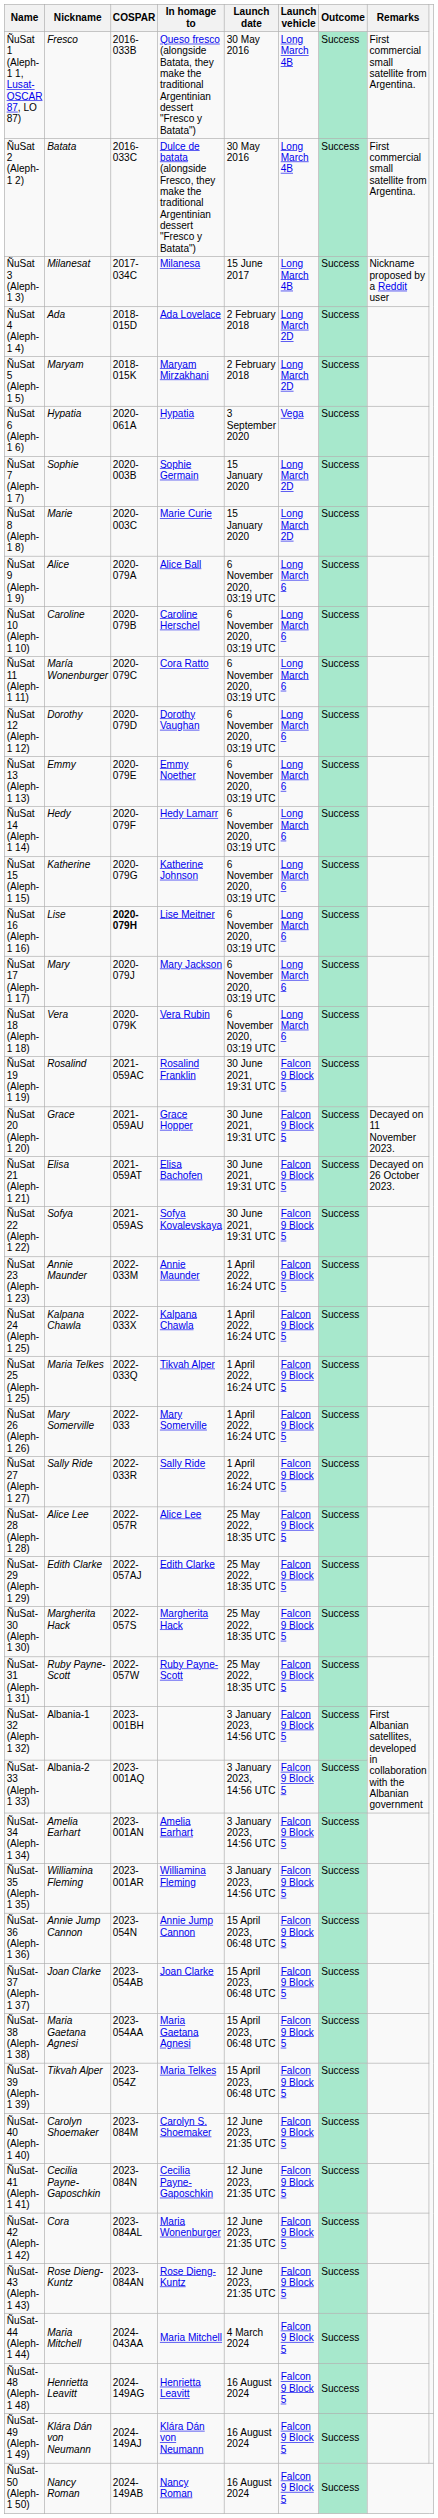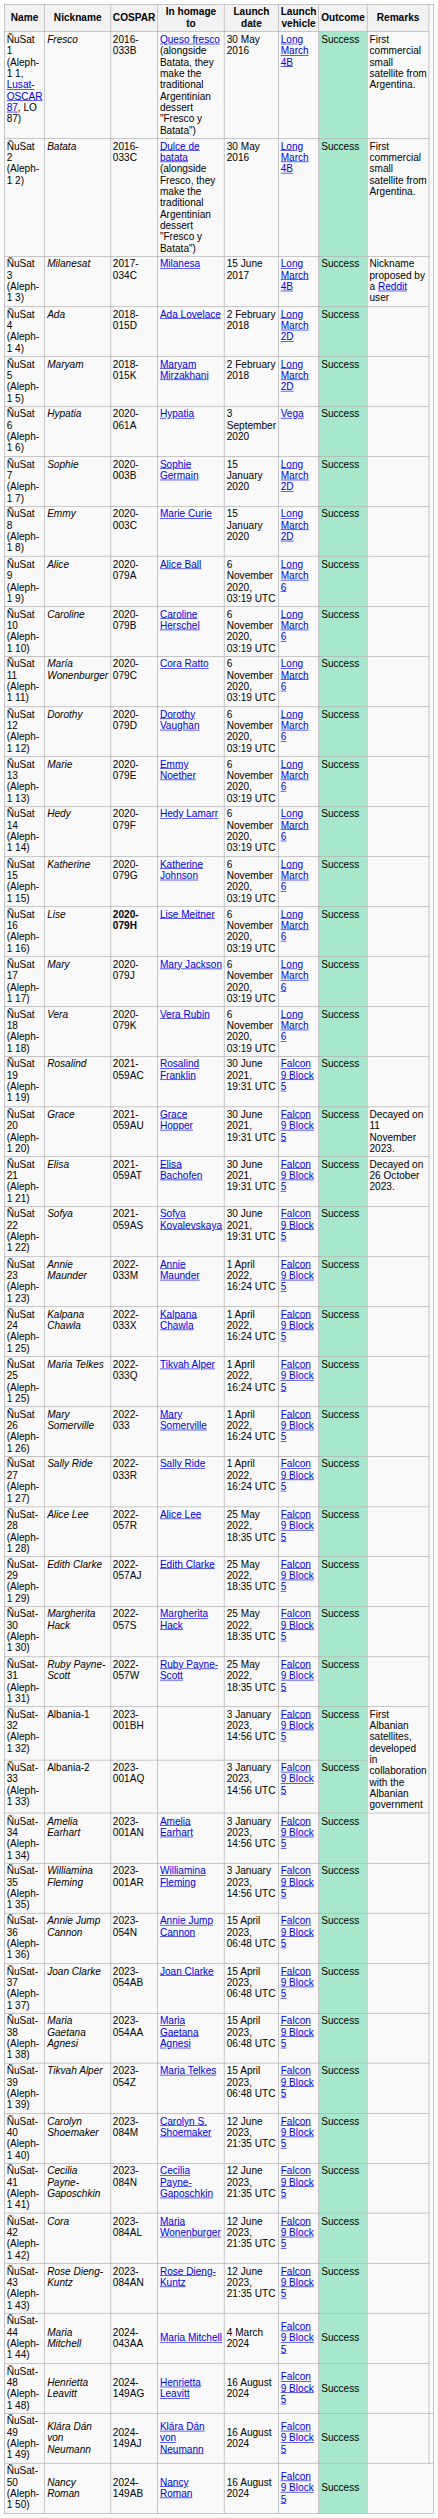 <table class="wikitable">
 <tr>
 <th width="10%">Name</th>
 <th width="5%">Nickname</th>
 <th width="5%">COSPAR</th>
 <th width="30%">In homage to</th>
 <th width="12%">Launch date</th>
 <th width="10%">Launch vehicle</th>
 <th width="8%">Outcome</th>
 <th width="20%">Remarks</th>
 </tr>
 <tr valign="top">
 <td>ÑuSat 1 (Aleph-1 1,<br><a href='#'>Lusat-OSCAR 87</a>, LO 87)</td>
 <td><em>Fresco</em></td>
 <td>2016-033B</td>
 <td><a href='#'>Queso fresco</a> (alongside Batata, they make the traditional Argentinian dessert "Fresco y Batata")</td>
 <td>30 May 2016</td>
 <td><a href='#'>Long March 4B</a></td>
 <td style="background:#A7E8CC">Success</td>
 <td>First commercial small satellite from Argentina.</td>
 </tr>
 <tr valign="top">
 <td>ÑuSat 2 (Aleph-1 2)</td>
 <td><em>Batata</em></td>
 <td>2016-033C</td>
 <td><a href='#'>Dulce de batata</a> (alongside Fresco, they make the traditional Argentinian dessert "Fresco y Batata")</td>
 <td>30 May 2016</td>
 <td><a href='#'>Long March 4B</a></td>
 <td style="background:#A7E8CC">Success</td>
 <td>First commercial small satellite from Argentina.</td>
 </tr>
 <tr valign="top">
 <td>ÑuSat 3 (Aleph-1 3)</td>
 <td><em>Milanesat</em></td>
 <td>2017-034C</td>
 <td><a href='#'>Milanesa</a></td>
 <td>15 June 2017</td>
 <td><a href='#'>Long March 4B</a></td>
 <td style="background:#A7E8CC">Success</td>
 <td>Nickname proposed by a <a href='#'>Reddit</a> user</td>
 </tr>
 <tr valign="top">
 <td>ÑuSat 4 (Aleph-1 4)</td>
 <td><em>Ada</em></td>
 <td>2018-015D</td>
 <td><a href='#'>Ada Lovelace</a></td>
 <td>2 February 2018</td>
 <td><a href='#'>Long March 2D</a></td>
 <td style="background:#A7E8CC">Success</td>
 <td></td>
 </tr>
 <tr valign="top">
 <td>ÑuSat 5 (Aleph-1 5)</td>
 <td><em>Maryam</em></td>
 <td>2018-015K</td>
 <td><a href='#'>Maryam Mirzakhani</a></td>
 <td>2 February 2018</td>
 <td><a href='#'>Long March 2D</a></td>
 <td style="background:#A7E8CC">Success </td>
 <td></td>
 </tr>
 <tr valign="top">
 <td>ÑuSat 6 (Aleph-1 6)</td>
 <td><em>Hypatia</em></td>
 <td>2020-061A</td>
 <td><a href='#'>Hypatia</a></td>
 <td>3 September 2020</td>
 <td><a href='#'>Vega</a></td>
 <td style="background:#A7E8CC">Success</td>
 <td></td>
 </tr>
 <tr valign="top">
 <td>ÑuSat 7 (Aleph-1 7)</td>
 <td><em>Sophie</em></td>
 <td>2020-003B</td>
 <td><a href='#'>Sophie Germain</a></td>
 <td>15 January 2020</td>
 <td><a href='#'>Long March 2D</a></td>
 <td style="background:#A7E8CC">Success</td>
 <td></td>
 </tr>
 <tr valign="top">
 <td>ÑuSat 8 (Aleph-1 8)</td>
-<td><em>Marie</em></td>
+<td><em>Emmy</em></td>
 <td>2020-003C</td>
 <td><a href='#'>Marie Curie</a></td>
 <td>15 January 2020</td>
 <td><a href='#'>Long March 2D</a></td>
 <td style="background:#A7E8CC">Success</td>
 <td></td>
 </tr>
 <tr valign="top">
 <td>ÑuSat 9 (Aleph-1 9)</td>
 <td><em>Alice</em></td>
 <td>2020-079A</td>
 <td><a href='#'>Alice Ball</a></td>
 <td>6 November 2020,<br>03:19 UTC</td>
 <td><a href='#'>Long March 6</a></td>
 <td style="background:#A7E8CC">Success</td>
 <td></td>
 </tr>
 <tr valign="top">
 <td>ÑuSat 10 (Aleph-1 10)</td>
 <td><em>Caroline</em></td>
 <td>2020-079B</td>
 <td><a href='#'>Caroline Herschel</a></td>
 <td>6 November 2020,<br>03:19 UTC</td>
 <td><a href='#'>Long March 6</a></td>
 <td style="background:#A7E8CC">Success</td>
 <td></td>
 </tr>
 <tr valign="top">
 <td>ÑuSat 11 (Aleph-1 11)</td>
 <td><em>María Wonenburger</em></td>
 <td>2020-079C</td>
 <td><a href='#'>Cora Ratto</a></td>
 <td>6 November 2020,<br>03:19 UTC</td>
 <td><a href='#'>Long March 6</a></td>
 <td style="background:#A7E8CC">Success</td>
 <td></td>
 </tr>
 <tr valign="top">
 <td>ÑuSat 12 (Aleph-1 12)</td>
 <td><em>Dorothy</em></td>
 <td>2020-079D</td>
 <td><a href='#'>Dorothy Vaughan</a></td>
 <td>6 November 2020,<br>03:19 UTC</td>
 <td><a href='#'>Long March 6</a></td>
 <td style="background:#A7E8CC">Success</td>
 <td></td>
 </tr>
 <tr valign="top">
 <td>ÑuSat 13 (Aleph-1 13)</td>
-<td><em>Emmy</em></td>
+<td><em>Marie</em></td>
 <td>2020-079E</td>
 <td><a href='#'>Emmy Noether</a></td>
 <td>6 November 2020,<br>03:19 UTC</td>
 <td><a href='#'>Long March 6</a></td>
 <td style="background:#A7E8CC">Success</td>
 <td></td>
 </tr>
 <tr valign="top">
 <td>ÑuSat 14 (Aleph-1 14)</td>
 <td><em>Hedy</em></td>
 <td>2020-079F</td>
 <td><a href='#'>Hedy Lamarr</a></td>
 <td>6 November 2020,<br>03:19 UTC</td>
 <td><a href='#'>Long March 6</a></td>
 <td style="background:#A7E8CC">Success</td>
 <td></td>
 </tr>
 <tr valign="top">
 <td>ÑuSat 15 (Aleph-1 15)</td>
 <td><em>Katherine</em></td>
 <td>2020-079G</td>
 <td><a href='#'>Katherine Johnson</a></td>
 <td>6 November 2020,<br>03:19 UTC</td>
 <td><a href='#'>Long March 6</a></td>
 <td style="background:#A7E8CC">Success</td>
 <td></td>
 </tr>
 <tr valign="top">
 <td>ÑuSat 16 (Aleph-1 16)</td>
 <td><em>Lise</em></td>
 <td><strong>2020-079H</strong></td>
 <td><a href='#'>Lise Meitner</a></td>
 <td>6 November 2020,<br>03:19 UTC</td>
 <td><a href='#'>Long March 6</a></td>
 <td style="background:#A7E8CC">Success</td>
 <td></td>
 </tr>
 <tr valign="top">
 <td>ÑuSat 17 (Aleph-1 17)</td>
 <td><em>Mary</em></td>
 <td>2020-079J</td>
 <td><a href='#'>Mary Jackson</a></td>
 <td>6 November 2020,<br>03:19 UTC</td>
 <td><a href='#'>Long March 6</a></td>
 <td style="background:#A7E8CC">Success</td>
 <td></td>
 </tr>
 <tr valign="top">
 <td>ÑuSat 18 (Aleph-1 18)</td>
 <td><em>Vera</em></td>
 <td>2020-079K</td>
 <td><a href='#'>Vera Rubin</a></td>
 <td>6 November 2020,<br>03:19 UTC</td>
 <td><a href='#'>Long March 6</a></td>
 <td style="background:#A7E8CC">Success</td>
 <td></td>
 </tr>
 <tr valign="top">
 <td>ÑuSat 19 (Aleph-1 19)</td>
 <td><em>Rosalind</em></td>
 <td>2021-059AC</td>
 <td><a href='#'>Rosalind Franklin</a></td>
 <td>30 June 2021,<br>19:31 UTC</td>
 <td><a href='#'>Falcon 9 Block 5</a></td>
 <td style="background:#A7E8CC">Success</td>
 <td></td>
 </tr>
 <tr valign="top">
 <td>ÑuSat 20 (Aleph-1 20)</td>
 <td><em>Grace</em></td>
 <td>2021-059AU</td>
 <td><a href='#'>Grace Hopper</a></td>
 <td>30 June 2021,<br>19:31 UTC</td>
 <td><a href='#'>Falcon 9 Block 5</a></td>
 <td style="background:#A7E8CC">Success</td>
 <td>Decayed on 11 November 2023.</td>
 </tr>
 <tr valign="top">
 <td>ÑuSat 21 (Aleph-1 21)</td>
 <td><em>Elisa</em></td>
 <td>2021-059AT</td>
 <td><a href='#'>Elisa Bachofen</a></td>
 <td>30 June 2021,<br>19:31 UTC</td>
 <td><a href='#'>Falcon 9 Block 5</a></td>
 <td style="background:#A7E8CC">Success</td>
 <td>Decayed on 26 October 2023.</td>
 </tr>
 <tr valign="top">
 <td>ÑuSat 22 (Aleph-1 22)</td>
 <td><em>Sofya</em></td>
 <td>2021-059AS</td>
 <td><a href='#'>Sofya Kovalevskaya</a></td>
 <td>30 June 2021,<br>19:31 UTC</td>
 <td><a href='#'>Falcon 9 Block 5</a></td>
 <td style="background:#A7E8CC">Success</td>
 <td></td>
 </tr>
 <tr valign="top">
 <td>ÑuSat 23 (Aleph-1 23)</td>
 <td><em>Annie Maunder</em></td>
 <td>2022-033M</td>
 <td><a href='#'>Annie Maunder</a></td>
 <td>1 April 2022,<br>16:24 UTC</td>
 <td><a href='#'>Falcon 9 Block 5</a></td>
 <td style="background:#A7E8CC">Success</td>
 <td></td>
 </tr>
 <tr valign="top">
 <td>ÑuSat 24 (Aleph-1 25)</td>
 <td><em>Kalpana Chawla</em></td>
 <td>2022-033X</td>
 <td><a href='#'>Kalpana Chawla</a></td>
 <td>1 April 2022,<br>16:24 UTC</td>
 <td><a href='#'>Falcon 9 Block 5</a></td>
 <td style="background:#A7E8CC">Success</td>
 <td></td>
 </tr>
 <tr valign="top">
 <td>ÑuSat 25 (Aleph-1 25)</td>
 <td><em>Maria Telkes</em></td>
 <td>2022-033Q</td>
 <td><a href='#'>Tikvah Alper</a></td>
 <td>1 April 2022,<br>16:24 UTC</td>
 <td><a href='#'>Falcon 9 Block 5</a></td>
 <td style="background:#A7E8CC">Success</td>
 <td></td>
 </tr>
 <tr valign="top">
 <td>ÑuSat 26 (Aleph-1 26)</td>
 <td><em>Mary Somerville</em></td>
 <td>2022-033</td>
 <td><a href='#'>Mary Somerville</a></td>
 <td>1 April 2022,<br>16:24 UTC</td>
 <td><a href='#'>Falcon 9 Block 5</a></td>
 <td style="background:#A7E8CC">Success</td>
 <td></td>
 </tr>
 <tr valign="top">
 <td>ÑuSat 27 (Aleph-1 27)</td>
 <td><em>Sally Ride</em></td>
 <td>2022-033R</td>
 <td><a href='#'>Sally Ride</a></td>
 <td>1 April 2022,<br>16:24 UTC</td>
 <td><a href='#'>Falcon 9 Block 5</a></td>
 <td style="background:#A7E8CC">Success</td>
 <td></td>
 </tr>
 <tr valign="top">
 <td>ÑuSat-28 (Aleph-1 28)</td>
 <td><em>Alice Lee</em></td>
 <td>2022-057R</td>
 <td><a href='#'>Alice Lee</a></td>
 <td>25 May 2022,<br>18:35 UTC</td>
 <td><a href='#'>Falcon 9 Block 5</a></td>
 <td style="background:#A7E8CC">Success</td>
 <td></td>
 </tr>
 <tr valign="top">
 <td>ÑuSat-29 (Aleph-1 29)</td>
 <td><em>Edith Clarke</em></td>
 <td>2022-057AJ</td>
 <td><a href='#'>Edith Clarke</a></td>
 <td>25 May 2022,<br>18:35 UTC</td>
 <td><a href='#'>Falcon 9 Block 5</a></td>
 <td style="background:#A7E8CC">Success</td>
 <td></td>
 </tr>
 <tr valign="top">
 <td>ÑuSat-30 (Aleph-1 30)</td>
 <td><em>Margherita Hack</em></td>
 <td>2022-057S</td>
 <td><a href='#'>Margherita Hack</a></td>
 <td>25 May 2022,<br>18:35 UTC</td>
 <td><a href='#'>Falcon 9 Block 5</a></td>
 <td style="background:#A7E8CC">Success</td>
 <td></td>
 </tr>
 <tr valign="top">
 <td>ÑuSat-31 (Aleph-1 31)</td>
 <td><em>Ruby Payne-Scott</em></td>
 <td>2022-057W</td>
 <td><a href='#'>Ruby Payne-Scott</a></td>
 <td>25 May 2022,<br>18:35 UTC</td>
 <td><a href='#'>Falcon 9 Block 5</a></td>
 <td style="background:#A7E8CC">Success</td>
 <td></td>
 </tr>
 <tr valign="top">
 <td>ÑuSat-32 (Aleph-1 32)</td>
 <td>Albania-1</td>
 <td>2023-001BH</td>
 <td></td>
 <td>3 January 2023,<br>14:56 UTC</td>
 <td><a href='#'>Falcon 9 Block 5</a></td>
 <td style="background:#A7E8CC">Success</td>
 <td rowspan=2>First Albanian satellites, developed in collaboration with the Albanian government</td>
 </tr>
 <tr valign="top">
 <td>ÑuSat-33 (Aleph-1 33)</td>
 <td>Albania-2</td>
 <td>2023-001AQ</td>
 <td></td>
 <td>3 January 2023,<br>14:56 UTC</td>
 <td><a href='#'>Falcon 9 Block 5</a></td>
 <td style="background:#A7E8CC">Success</td>
 </tr>
 <tr valign="top">
 <td>ÑuSat-34 (Aleph-1 34)</td>
 <td><em>Amelia Earhart</em></td>
 <td>2023-001AN</td>
 <td><a href='#'>Amelia Earhart</a></td>
 <td>3 January 2023,<br>14:56 UTC</td>
 <td><a href='#'>Falcon 9 Block 5</a></td>
 <td style="background:#A7E8CC">Success</td>
 <td></td>
 </tr>
 <tr valign="top">
 <td>ÑuSat-35 (Aleph-1 35)</td>
 <td><em>Williamina Fleming</em></td>
 <td>2023-001AR</td>
 <td><a href='#'>Williamina Fleming</a></td>
 <td>3 January 2023,<br>14:56 UTC</td>
 <td><a href='#'>Falcon 9 Block 5</a></td>
 <td style="background:#A7E8CC">Success</td>
 <td></td>
 </tr>
 <tr valign="top">
 <td>ÑuSat-36 (Aleph-1 36)</td>
 <td><em>Annie Jump Cannon</em></td>
 <td>2023-054N</td>
 <td><a href='#'>Annie Jump Cannon</a></td>
 <td>15 April 2023,<br>06:48 UTC</td>
 <td><a href='#'>Falcon 9 Block 5</a></td>
 <td style="background:#A7E8CC">Success</td>
 <td></td>
 </tr>
 <tr valign="top">
 <td>ÑuSat-37 (Aleph-1 37)</td>
 <td><em>Joan Clarke</em></td>
 <td>2023-054AB</td>
 <td><a href='#'>Joan Clarke</a></td>
 <td>15 April 2023,<br>06:48 UTC</td>
 <td><a href='#'>Falcon 9 Block 5</a></td>
 <td style="background:#A7E8CC">Success</td>
 <td></td>
 </tr>
 <tr valign="top">
 <td>ÑuSat-38 (Aleph-1 38)</td>
 <td><em>Maria Gaetana Agnesi</em></td>
 <td>2023-054AA</td>
 <td><a href='#'>Maria Gaetana Agnesi</a></td>
 <td>15 April 2023,<br>06:48 UTC</td>
 <td><a href='#'>Falcon 9 Block 5</a></td>
 <td style="background:#A7E8CC">Success</td>
 <td></td>
 </tr>
 <tr valign="top">
 <td>ÑuSat-39 (Aleph-1 39)</td>
 <td><em>Tikvah Alper</em></td>
 <td>2023-054Z</td>
 <td><a href='#'>Maria Telkes</a></td>
 <td>15 April 2023,<br>06:48 UTC</td>
 <td><a href='#'>Falcon 9 Block 5</a></td>
 <td style="background:#A7E8CC">Success</td>
 <td></td>
 </tr>
 <tr valign="top">
 <td>ÑuSat-40 (Aleph-1 40)</td>
 <td><em>Carolyn Shoemaker</em></td>
 <td>2023-084M</td>
 <td><a href='#'>Carolyn S. Shoemaker</a></td>
 <td>12 June 2023,<br>21:35 UTC</td>
 <td><a href='#'>Falcon 9 Block 5</a></td>
 <td style="background:#A7E8CC">Success</td>
 <td></td>
 </tr>
 <tr valign="top">
 <td>ÑuSat-41 (Aleph-1 41)</td>
 <td><em>Cecilia Payne-Gaposchkin</em></td>
 <td>2023-084N</td>
 <td><a href='#'>Cecilia Payne-Gaposchkin</a></td>
 <td>12 June 2023,<br>21:35 UTC</td>
 <td><a href='#'>Falcon 9 Block 5</a></td>
 <td style="background:#A7E8CC">Success</td>
 <td></td>
 </tr>
 <tr valign="top">
 <td>ÑuSat-42 (Aleph-1 42)</td>
 <td><em>Cora</em></td>
 <td>2023-084AL</td>
 <td><a href='#'>Maria Wonenburger</a></td>
 <td>12 June 2023,<br>21:35 UTC</td>
 <td><a href='#'>Falcon 9 Block 5</a></td>
 <td style="background:#A7E8CC">Success</td>
 <td></td>
 </tr>
 <tr valign="top">
 <td>ÑuSat-43 (Aleph-1 43)</td>
 <td><em>Rose Dieng-Kuntz</em></td>
 <td>2023-084AN</td>
 <td><a href='#'>Rose Dieng-Kuntz</a></td>
 <td>12 June 2023,<br>21:35 UTC</td>
 <td><a href='#'>Falcon 9 Block 5</a></td>
 <td style="background:#A7E8CC">Success</td>
 <td></td>
 </tr>
 <tr>
 <td>ÑuSat-44 (Aleph-1 44)</td>
 <td><em>Maria Mitchell</em></td>
 <td>2024-043AA</td>
 <td><a href='#'>Maria Mitchell</a></td>
 <td>4 March 2024</td>
 <td><a href='#'>Falcon 9 Block 5</a></td>
 <td style="background:#A7E8CC">Success</td>
 <td></td>
 </tr>
 <tr>
 <td>ÑuSat-48 (Aleph-1 48)</td>
 <td><em>Henrietta Leavitt</em></td>
 <td>2024-149AG</td>
 <td><a href='#'>Henrietta Leavitt</a></td>
 <td>16 August 2024</td>
 <td><a href='#'>Falcon 9 Block 5</a></td>
 <td style="background:#A7E8CC">Success</td>
 <td></td>
 </tr>
 <tr>
 <td>ÑuSat-49 (Aleph-1 49)</td>
 <td><em>Klára Dán von Neumann</em></td>
 <td>2024-149AJ</td>
 <td><a href='#'>Klára Dán von Neumann</a></td>
 <td>16 August 2024</td>
 <td><a href='#'>Falcon 9 Block 5</a></td>
 <td style="background:#A7E8CC">Success</td>
 <td></td>
 <td></td>
 </tr>
 <tr>
 <td>ÑuSat-50 (Aleph-1 50)</td>
 <td><em>Nancy Roman</em></td>
 <td>2024-149AB</td>
 <td><a href='#'>Nancy Roman</a></td>
 <td>16 August 2024</td>
 <td><a href='#'>Falcon 9 Block 5</a></td>
 <td style="background:#A7E8CC">Success</td>
 </tr>
 </table>
